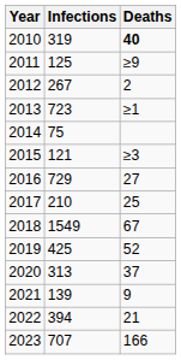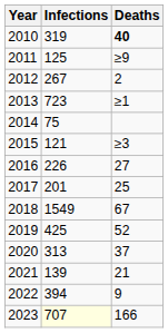 <table class="wikitable">
 <tr>
 <th>Year</th>
 <th>Infections</th>
 <th>Deaths</th>
 </tr>
 <tr>
 <td>2010</td>
 <td>319</td>
 <td><strong>40</strong></td>
 </tr>
 <tr>
 <td>2011</td>
 <td>125</td>
 <td>≥9</td>
 </tr>
 <tr>
 <td>2012</td>
 <td>267</td>
 <td>2</td>
 </tr>
 <tr>
 <td>2013</td>
 <td>723</td>
 <td>≥1</td>
 </tr>
 <tr>
 <td>2014</td>
 <td>75</td>
 <td></td>
 </tr>
 <tr>
 <td>2015</td>
 <td>121</td>
 <td>≥3</td>
 </tr>
 <tr>
 <td>2016</td>
-<td>729</td>
+<td>226</td>
 <td>27</td>
 </tr>
 <tr>
 <td>2017</td>
-<td>210</td>
+<td>201</td>
 <td>25</td>
 </tr>
 <tr>
 <td>2018</td>
 <td>1549</td>
 <td>67</td>
 </tr>
 <tr>
 <td>2019</td>
 <td>425</td>
 <td>52</td>
 </tr>
 <tr>
 <td>2020</td>
 <td>313</td>
 <td>37</td>
 </tr>
 <tr>
 <td>2021</td>
 <td>139</td>
-<td>9</td>
+<td>21</td>
 </tr>
 <tr>
 <td>2022</td>
 <td>394</td>
-<td>21</td>
+<td>9</td>
 </tr>
 <tr>
 <td>2023</td>
-<td>707</td>
+<td style="background: lightyellow;">707</td>
 <td>166</td>
 </tr>
 </table>
